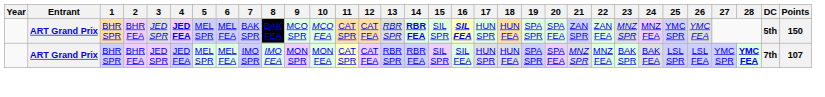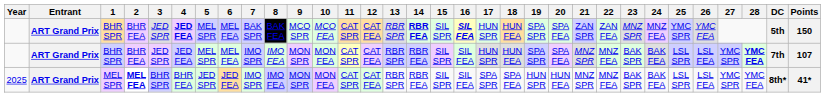 <table class="wikitable" style="text-align:center; font-size:85%">
 <tr>
 <th scope="col">Year</th>
 <th scope="col">Entrant</th>
 <th scope="col">1</th>
 <th scope="col">2</th>
 <th scope="col">3</th>
 <th scope="col">4</th>
 <th scope="col">5</th>
 <th scope="col">6</th>
 <th scope="col">7</th>
 <th scope="col">8</th>
 <th scope="col">9</th>
 <th scope="col">10</th>
 <th scope="col">11</th>
 <th scope="col">12</th>
 <th scope="col">13</th>
 <th scope="col">14</th>
 <th scope="col">15</th>
 <th scope="col">16</th>
 <th scope="col">17</th>
 <th scope="col">18</th>
 <th scope="col">19</th>
 <th scope="col">20</th>
 <th scope="col">21</th>
 <th scope="col">22</th>
 <th scope="col">23</th>
 <th scope="col">24</th>
 <th scope="col">25</th>
 <th scope="col">26</th>
 <th scope="col">27</th>
 <th scope="col">28</th>
 <th scope="col">DC</th>
 <th scope="col">Points</th>
 </tr>
 <tr>
 <td scope="row"></td>
 <th nowrap><a href='#'>ART Grand Prix</a></th>
 <td style="background:#FFDF9F;"><a href='#'>BHR<br>SPR</a><br></td>
 <td style="background:#EFCFFF;"><a href='#'>BHR<br>FEA</a><br></td>
 <td style="background:#DFDFDF;"><em><a href='#'>JED<br>SPR</a></em><br></td>
 <td style="background:#EFCFFF;"><strong><a href='#'>JED<br>FEA</a></strong><br></td>
 <td style="background:#CFCFFF;"><a href='#'>MEL<br>SPR</a><br></td>
 <td style="background:#CFCFFF;"><a href='#'>MEL<br>FEA</a><br></td>
 <td style="background:#CFCFFF;"><a href='#'>BAK<br>SPR</a><br></td>
 <td style="background:#000000; color:#FFFFFF;"><a href='#'><span>BAK<br>FEA</span></a><br></td>
 <td style="background:#DFFFDF;"><a href='#'>MCO<br>SPR</a><br></td>
 <td style="background:#DFFFDF;"><em><a href='#'>MCO<br>FEA</a></em><br></td>
 <td style="background:#FFDF9F;"><a href='#'>CAT<br>SPR</a><br></td>
 <td style="background:#FFDF9F;"><a href='#'>CAT<br>FEA</a><br></td>
 <td style="background:#DFDFDF;"><em><a href='#'>RBR<br>SPR</a></em><br></td>
 <td style="background:#DFFFDF;"><strong><a href='#'>RBR<br>FEA</a></strong><br></td>
 <td style="background:#DFFFDF;"><a href='#'>SIL<br>SPR</a><br></td>
 <td style="background:#FFFFBF;"><strong><em><a href='#'>SIL<br>FEA</a></em></strong><br></td>
 <td style="background:#DFFFDF;"><a href='#'>HUN<br>SPR</a><br></td>
 <td style="background:#FFDF9F;"><a href='#'>HUN<br>FEA</a><br></td>
 <td style="background:#DFFFDF;"><a href='#'>SPA<br>SPR</a><br></td>
 <td style="background:#DFFFDF;"><a href='#'>SPA<br>FEA</a><br></td>
 <td style="background:#CFCFFF;"><a href='#'>ZAN<br>SPR</a><br></td>
 <td style="background:#DFFFDF;"><a href='#'>ZAN<br>FEA</a><br></td>
 <td style="background:#DFDFDF;"><em><a href='#'>MNZ<br>SPR</a></em><br></td>
 <td style="background:#EFCFFF;"><a href='#'>MNZ<br>FEA</a><br></td>
 <td style="background:#CFCFFF;"><a href='#'>YMC<br>SPR</a><br></td>
 <td style="background:#DFDFDF;"><em><a href='#'>YMC<br>FEA</a></em><br></td>
 <td colspan=2></td>
 <th>5th</th>
 <th>150</th>
 </tr>
 <tr>
 <td scope="row"></td>
 <th nowrap><a href='#'>ART Grand Prix</a></th>
 <td style="background:#CFCFFF;"><a href='#'>BHR<br>SPR</a><br></td>
 <td style="background:#EFCFFF;"><a href='#'>BHR<br>FEA</a><br></td>
 <td style="background:#EFCFFF;"><a href='#'>JED<br>SPR</a><br></td>
 <td style="background:#CFCFFF;"><a href='#'>JED<br>FEA</a><br></td>
 <td style="background:#DFFFDF;"><a href='#'>MEL<br>SPR</a><br></td>
 <td style="background:#DFFFDF;"><a href='#'>MEL<br>FEA</a><br></td>
 <td style="background:#CFCFFF;"><a href='#'>IMO<br>SPR</a><br></td>
 <td style="background:#DFFFDF;"><em><a href='#'>IMO<br>FEA</a></em><br></td>
 <td style="background:#EFCFFF;"><a href='#'>MON<br>SPR</a><br></td>
 <td style="background:#DFFFDF;"><a href='#'>MON<br>FEA</a><br></td>
 <td style="background:#FFFFBF;"><a href='#'>CAT<br>SPR</a><br></td>
 <td style="background:#EFCFFF;"><a href='#'>CAT<br>FEA</a><br></td>
 <td style="background:#CFCFFF;"><a href='#'>RBR<br>SPR</a><br></td>
 <td style="background:#CFCFFF;"><a href='#'>RBR<br>FEA</a><br></td>
 <td style="background:#EFCFFF;"><a href='#'>SIL<br>SPR</a><br></td>
 <td style="background:#DFFFDF;"><a href='#'>SIL<br>FEA</a><br></td>
 <td style="background:#DFDFDF;"><a href='#'>HUN<br>SPR</a><br></td>
 <td style="background:#DFDFDF;"><a href='#'>HUN<br>FEA</a><br></td>
 <td style="background:#CFCFFF;"><a href='#'>SPA<br>SPR</a><br></td>
 <td style="background:#EFCFFF;"><a href='#'>SPA<br>FEA</a><br></td>
 <td style="background:#DFDFDF;"><em><a href='#'>MNZ<br>SPR</a></em><br></td>
 <td style="background:#DFFFDF;"><a href='#'>MNZ<br>FEA</a><br></td>
 <td style="background:#DFFFDF;"><a href='#'>BAK<br>SPR</a><br></td>
 <td style="background:#DFDFDF;"><a href='#'>BAK<br>FEA</a><br></td>
 <td style="background:#CFCFFF;"><a href='#'>LSL<br>SPR</a><br></td>
 <td style="background:#CFCFFF;"><a href='#'>LSL<br>FEA</a><br></td>
 <td style="background:#CFCFFF;"><a href='#'>YMC<br>SPR</a><br></td>
 <td style="background:#DFFFDF;"><strong><a href='#'>YMC<br>FEA</a></strong><br></td>
 <th>7th</th>
 <th>107</th>
 </tr>
+<tr>
+<td><a href='#'>2025</a></td>
+<th nowrap><a href='#'>ART Grand Prix</a></th>
+<td style="background:#EFCFFF;"><a href='#'>MEL<br>SPR</a><br></td>
+<td style="background:#FFFFFF;"><strong><a href='#'>MEL<br>FEA</a></strong><br></td>
+<td style="background:#CFCFFF;"><a href='#'>BHR<br>SPR</a><br></td>
+<td style="background:#DFFFDF;"><a href='#'>BHR<br>FEA</a><br></td>
+<td style="background:#DFFFDF;"><a href='#'>JED<br>SPR</a><br></td>
+<td style="background:#FFDF9F;"><a href='#'>JED<br>FEA</a><br></td>
+<td style="background:#DFFFDF;"><a href='#'>IMO<br>SPR</a><br></td>
+<td style="background:#CFCFFF;"><a href='#'>IMO<br>FEA</a><br></td>
+<td style="background:#CFCFFF;"><a href='#'>MON<br>SPR</a><br></td>
+<td style="background:#EFCFFF;"><a href='#'>MON<br>FEA</a><br></td>
+<td style="background:#DFFFDF;"><a href='#'>CAT<br>SPR</a><br></td>
+<td style="background:#DFFFDF;"><a href='#'>CAT<br>FEA</a><br></td>
+<td style="background:#;"><a href='#'>RBR<br>SPR</a><br></td>
+<td style="background:#;"><a href='#'>RBR<br>FEA</a><br></td>
+<td style="background:#;"><a href='#'>SIL<br>SPR</a><br></td>
+<td style="background:#;"><a href='#'>SIL<br>FEA</a><br></td>
+<td style="background:#;"><a href='#'>SPA<br>SPR</a><br></td>
+<td style="background:#;"><a href='#'>SPA<br>FEA</a><br></td>
+<td style="background:#;"><a href='#'>HUN<br>SPR</a><br></td>
+<td style="background:#;"><a href='#'>HUN<br>FEA</a><br></td>
+<td style="background:#;"><a href='#'>MNZ<br>SPR</a><br></td>
+<td style="background:#;"><a href='#'>MNZ<br>FEA</a><br></td>
+<td style="background:#;"><a href='#'>BAK<br>SPR</a><br></td>
+<td style="background:#;"><a href='#'>BAK<br>FEA</a><br></td>
+<td style="background:#;"><a href='#'>LSL<br>SPR</a><br></td>
+<td style="background:#;"><a href='#'>LSL<br>FEA</a><br></td>
+<td style="background:#;"><a href='#'>YMC<br>SPR</a><br></td>
+<td style="background:#;"><a href='#'>YMC<br>FEA</a><br></td>
+<th>8th*</th>
+<th>41*</th>
+</tr>
 </table>
